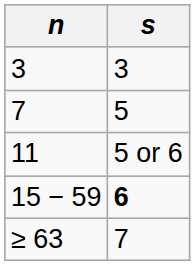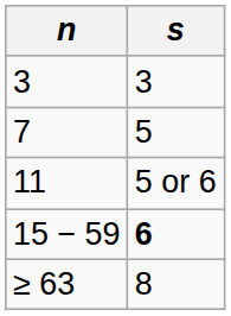 <table class="wikitable">
 <tr>
 <th><em>n</em></th>
 <th><em>s</em></th>
 </tr>
 <tr>
 <td>3</td>
 <td>3</td>
 </tr>
 <tr>
 <td>7</td>
 <td>5</td>
 </tr>
 <tr>
 <td>11</td>
 <td>5 or 6</td>
 </tr>
 <tr>
 <td>15 − 59</td>
 <td><strong>6</strong></td>
 </tr>
 <tr>
 <td>≥ 63</td>
-<td>7</td>
+<td>8</td>
 </tr>
 </table>
